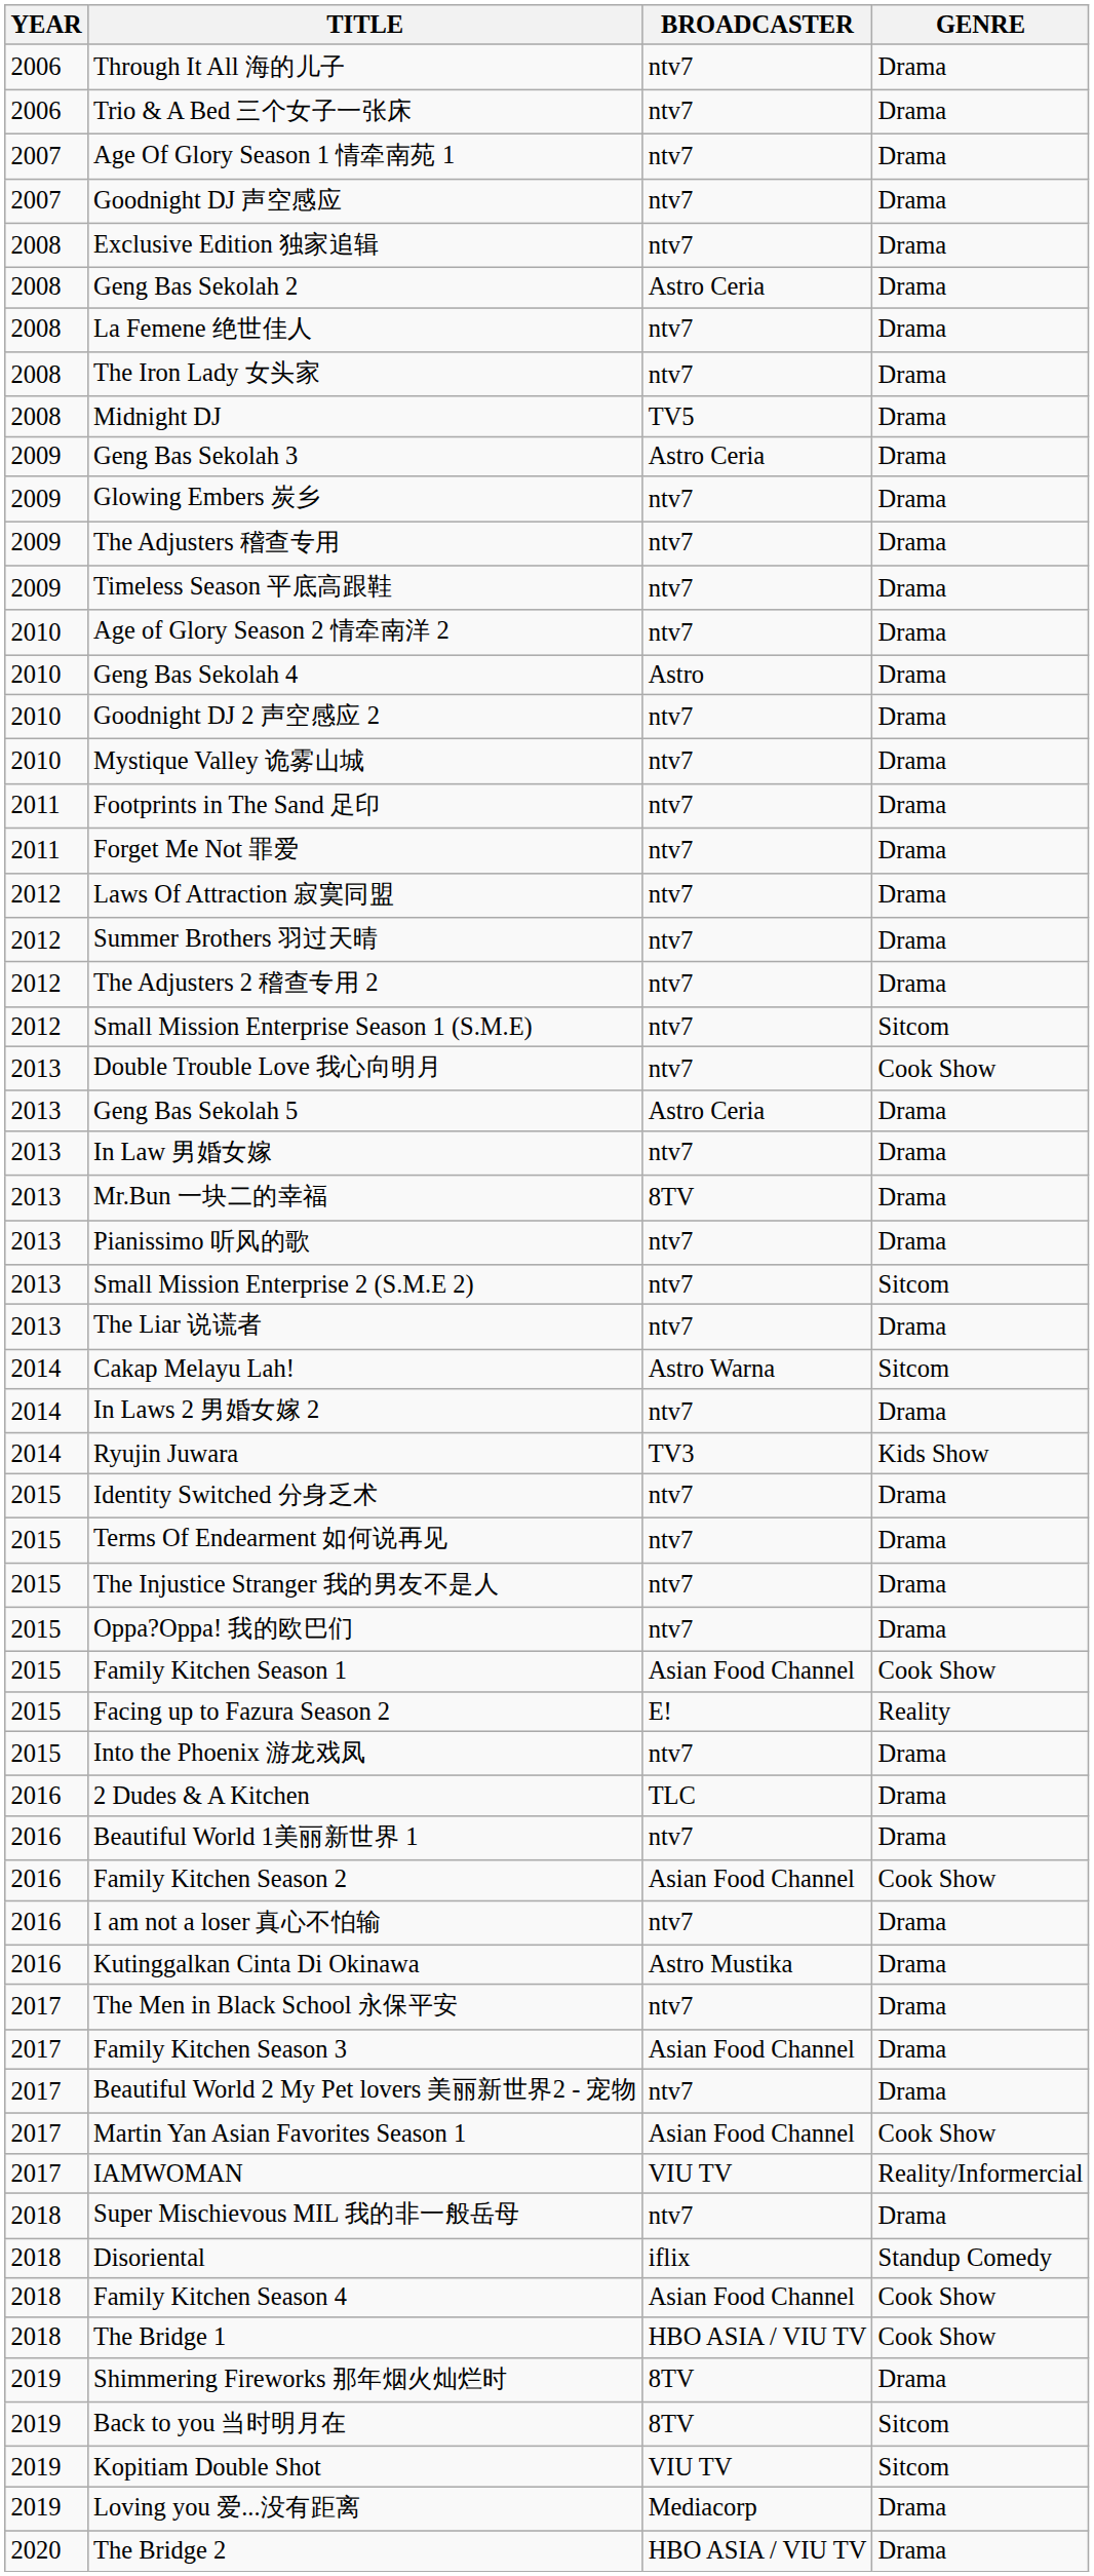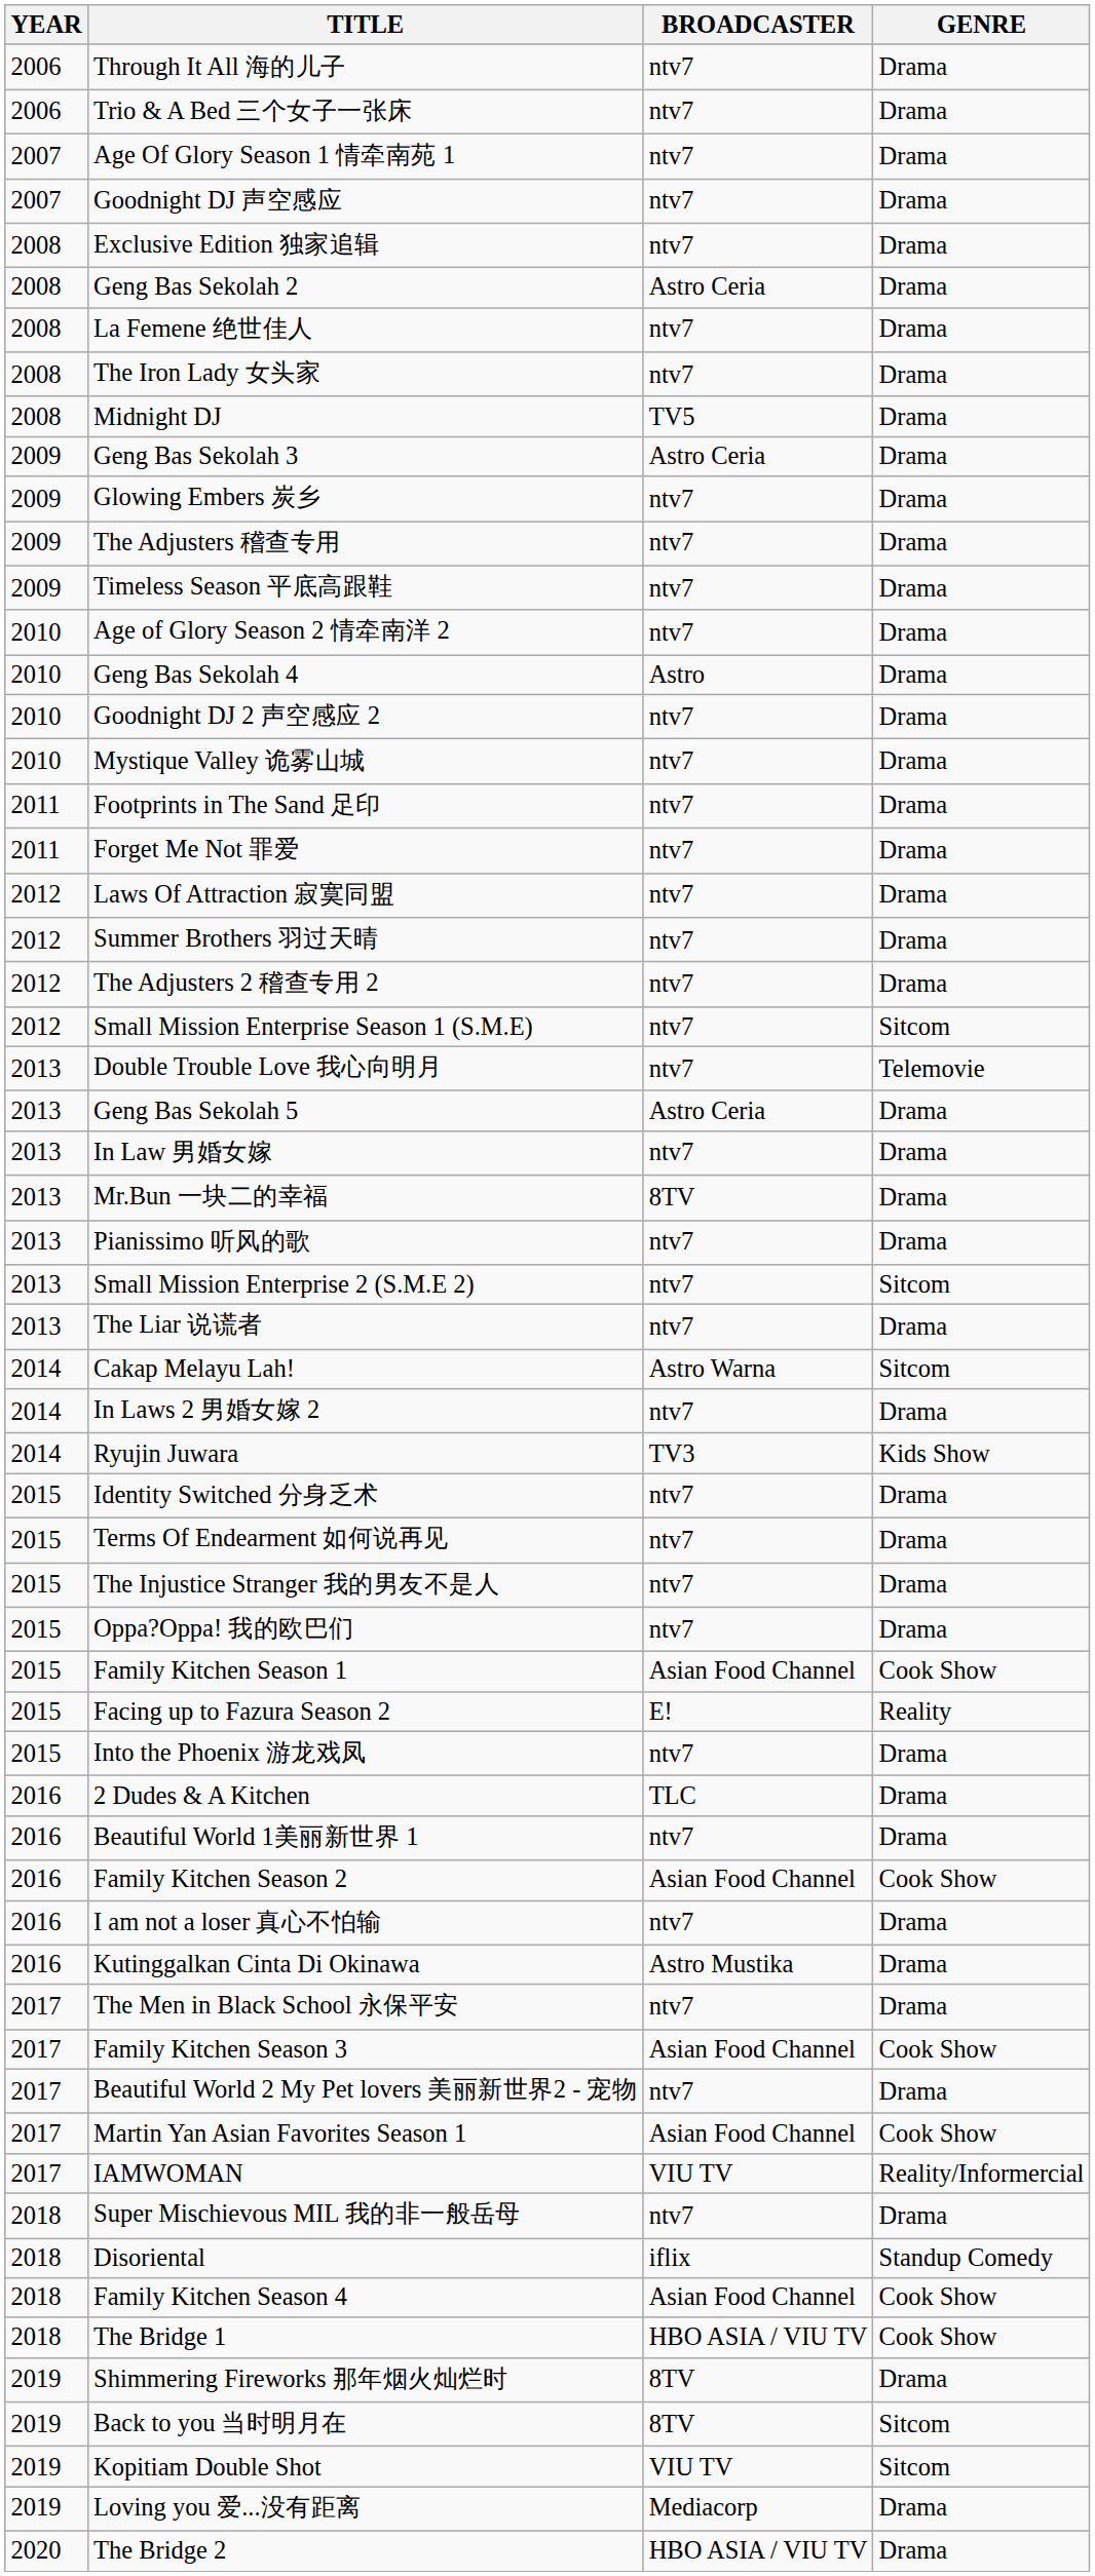 <table class="wikitable">
 <tr>
 <th>YEAR</th>
 <th>TITLE</th>
 <th>BROADCASTER</th>
 <th>GENRE</th>
 </tr>
 <tr>
 <td>2006</td>
 <td>Through It All 海的儿子</td>
 <td>ntv7</td>
 <td>Drama</td>
 </tr>
 <tr>
 <td>2006</td>
 <td>Trio & A Bed 三个女子一张床</td>
 <td>ntv7</td>
 <td>Drama</td>
 </tr>
 <tr>
 <td>2007</td>
 <td>Age Of Glory Season 1 情牵南苑 1</td>
 <td>ntv7</td>
 <td>Drama</td>
 </tr>
 <tr>
 <td>2007</td>
 <td>Goodnight DJ 声空感应</td>
 <td>ntv7</td>
 <td>Drama</td>
 </tr>
 <tr>
 <td>2008</td>
 <td>Exclusive Edition  独家追辑</td>
 <td>ntv7</td>
 <td>Drama</td>
 </tr>
 <tr>
 <td>2008</td>
 <td>Geng Bas Sekolah 2</td>
 <td>Astro Ceria</td>
 <td>Drama</td>
 </tr>
 <tr>
 <td>2008</td>
 <td>La Femene 绝世佳人</td>
 <td>ntv7</td>
 <td>Drama</td>
 </tr>
 <tr>
 <td>2008</td>
 <td>The Iron Lady 女头家</td>
 <td>ntv7</td>
 <td>Drama</td>
 </tr>
 <tr>
 <td>2008</td>
 <td>Midnight DJ</td>
 <td>TV5</td>
 <td>Drama</td>
 </tr>
 <tr>
 <td>2009</td>
 <td>Geng Bas Sekolah 3</td>
 <td>Astro Ceria</td>
 <td>Drama</td>
 </tr>
 <tr>
 <td>2009</td>
 <td>Glowing Embers  炭乡</td>
 <td>ntv7</td>
 <td>Drama</td>
 </tr>
 <tr>
 <td>2009</td>
 <td>The Adjusters 稽查专用</td>
 <td>ntv7</td>
 <td>Drama</td>
 </tr>
 <tr>
 <td>2009</td>
 <td>Timeless Season 平底高跟鞋</td>
 <td>ntv7</td>
 <td>Drama</td>
 </tr>
 <tr>
 <td>2010</td>
 <td>Age of Glory Season 2 情牵南洋 2</td>
 <td>ntv7</td>
 <td>Drama</td>
 </tr>
 <tr>
 <td>2010</td>
 <td>Geng Bas Sekolah 4</td>
 <td>Astro</td>
 <td>Drama</td>
 </tr>
 <tr>
 <td>2010</td>
 <td>Goodnight DJ 2 声空感应 2</td>
 <td>ntv7</td>
 <td>Drama</td>
 </tr>
 <tr>
 <td>2010</td>
 <td>Mystique Valley  诡雾山城</td>
 <td>ntv7</td>
 <td>Drama</td>
 </tr>
 <tr>
 <td>2011</td>
 <td>Footprints in The Sand 足印</td>
 <td>ntv7</td>
 <td>Drama</td>
 </tr>
 <tr>
 <td>2011</td>
 <td>Forget Me Not 罪爱</td>
 <td>ntv7</td>
 <td>Drama</td>
 </tr>
 <tr>
 <td>2012</td>
 <td>Laws Of Attraction 寂寞同盟</td>
 <td>ntv7</td>
 <td>Drama</td>
 </tr>
 <tr>
 <td>2012</td>
 <td>Summer Brothers 羽过天晴</td>
 <td>ntv7</td>
 <td>Drama</td>
 </tr>
 <tr>
 <td>2012</td>
 <td>The Adjusters 2 稽查专用 2</td>
 <td>ntv7</td>
 <td>Drama</td>
 </tr>
 <tr>
 <td>2012</td>
 <td>Small Mission Enterprise Season 1 (S.M.E)</td>
 <td>ntv7</td>
 <td>Sitcom</td>
 </tr>
 <tr>
 <td>2013</td>
 <td>Double Trouble Love 我心向明月</td>
 <td>ntv7</td>
-<td>Cook Show</td>
+<td>Telemovie</td>
 </tr>
 <tr>
 <td>2013</td>
 <td>Geng Bas Sekolah 5</td>
 <td>Astro Ceria</td>
 <td>Drama</td>
 </tr>
 <tr>
 <td>2013</td>
 <td>In Law 男婚女嫁</td>
 <td>ntv7</td>
 <td>Drama</td>
 </tr>
 <tr>
 <td>2013</td>
 <td>Mr.Bun 一块二的幸福</td>
 <td>8TV</td>
 <td>Drama</td>
 </tr>
 <tr>
 <td>2013</td>
 <td>Pianissimo 听风的歌</td>
 <td>ntv7</td>
 <td>Drama</td>
 </tr>
 <tr>
 <td>2013</td>
 <td>Small Mission Enterprise 2 (S.M.E 2)</td>
 <td>ntv7</td>
 <td>Sitcom</td>
 </tr>
 <tr>
 <td>2013</td>
 <td>The Liar 说谎者</td>
 <td>ntv7</td>
 <td>Drama</td>
 </tr>
 <tr>
 <td>2014</td>
 <td>Cakap Melayu Lah!</td>
 <td>Astro Warna</td>
 <td>Sitcom</td>
 </tr>
 <tr>
 <td>2014</td>
 <td>In Laws 2 男婚女嫁 2</td>
 <td>ntv7</td>
 <td>Drama</td>
 </tr>
 <tr>
 <td>2014</td>
 <td>Ryujin Juwara</td>
 <td>TV3</td>
 <td>Kids Show</td>
 </tr>
 <tr>
 <td>2015</td>
 <td>Identity Switched 分身乏术</td>
 <td>ntv7</td>
 <td>Drama</td>
 </tr>
 <tr>
 <td>2015</td>
 <td>Terms Of Endearment 如何说再见</td>
 <td>ntv7</td>
 <td>Drama</td>
 </tr>
 <tr>
 <td>2015</td>
 <td>The Injustice Stranger 我的男友不是人</td>
 <td>ntv7</td>
 <td>Drama</td>
 </tr>
 <tr>
 <td>2015</td>
 <td>Oppa?Oppa! 我的欧巴们</td>
 <td>ntv7</td>
 <td>Drama</td>
 </tr>
 <tr>
 <td>2015</td>
 <td>Family Kitchen Season 1</td>
 <td>Asian Food Channel</td>
 <td>Cook Show</td>
 </tr>
 <tr>
 <td>2015</td>
 <td>Facing up to Fazura Season 2</td>
 <td>E!</td>
 <td>Reality</td>
 </tr>
 <tr>
 <td>2015</td>
 <td>Into the Phoenix 游龙戏凤</td>
 <td>ntv7</td>
 <td>Drama</td>
 </tr>
 <tr>
 <td>2016</td>
 <td>2 Dudes & A Kitchen</td>
 <td>TLC</td>
 <td>Drama</td>
 </tr>
 <tr>
 <td>2016</td>
 <td>Beautiful World 1美丽新世界 1</td>
 <td>ntv7</td>
 <td>Drama</td>
 </tr>
 <tr>
 <td>2016</td>
 <td>Family Kitchen Season 2</td>
 <td>Asian Food Channel</td>
 <td>Cook Show</td>
 </tr>
 <tr>
 <td>2016</td>
 <td>I am not a loser 真心不怕输</td>
 <td>ntv7</td>
 <td>Drama</td>
 </tr>
 <tr>
 <td>2016</td>
 <td>Kutinggalkan Cinta Di Okinawa</td>
 <td>Astro Mustika</td>
 <td>Drama</td>
 </tr>
 <tr>
 <td>2017</td>
 <td>The Men in Black School 永保平安</td>
 <td>ntv7</td>
 <td>Drama</td>
 </tr>
 <tr>
 <td>2017</td>
 <td>Family Kitchen Season 3</td>
 <td>Asian Food Channel</td>
-<td>Drama</td>
+<td>Cook Show</td>
 </tr>
 <tr>
 <td>2017</td>
 <td>Beautiful World 2 My Pet lovers 美丽新世界2 - 宠物</td>
 <td>ntv7</td>
 <td>Drama</td>
 </tr>
 <tr>
 <td>2017</td>
 <td>Martin Yan Asian Favorites Season 1</td>
 <td>Asian Food Channel</td>
 <td>Cook Show</td>
 </tr>
 <tr>
 <td>2017</td>
 <td>IAMWOMAN</td>
 <td>VIU TV</td>
 <td>Reality/Informercial</td>
 </tr>
 <tr>
 <td>2018</td>
 <td>Super Mischievous MIL 我的非一般岳母</td>
 <td>ntv7</td>
 <td>Drama</td>
 </tr>
 <tr>
 <td>2018</td>
 <td>Disoriental</td>
 <td>iflix</td>
 <td>Standup Comedy</td>
 </tr>
 <tr>
 <td>2018</td>
 <td>Family Kitchen Season 4</td>
 <td>Asian Food Channel</td>
 <td>Cook Show</td>
 </tr>
 <tr>
 <td>2018</td>
 <td>The Bridge 1</td>
 <td>HBO ASIA / VIU TV</td>
 <td>Cook Show</td>
 </tr>
 <tr>
 <td>2019</td>
 <td>Shimmering Fireworks 那年烟火灿烂时</td>
 <td>8TV</td>
 <td>Drama</td>
 </tr>
 <tr>
 <td>2019</td>
 <td>Back to you 当时明月在</td>
 <td>8TV</td>
 <td>Sitcom</td>
 </tr>
 <tr>
 <td>2019</td>
 <td>Kopitiam Double Shot</td>
 <td>VIU TV</td>
 <td>Sitcom</td>
 </tr>
 <tr>
 <td>2019</td>
 <td>Loving you 爱...没有距离</td>
 <td>Mediacorp</td>
 <td>Drama</td>
 </tr>
 <tr>
 <td>2020</td>
 <td>The Bridge 2</td>
 <td>HBO ASIA / VIU TV</td>
 <td>Drama</td>
 </tr>
 </table>
